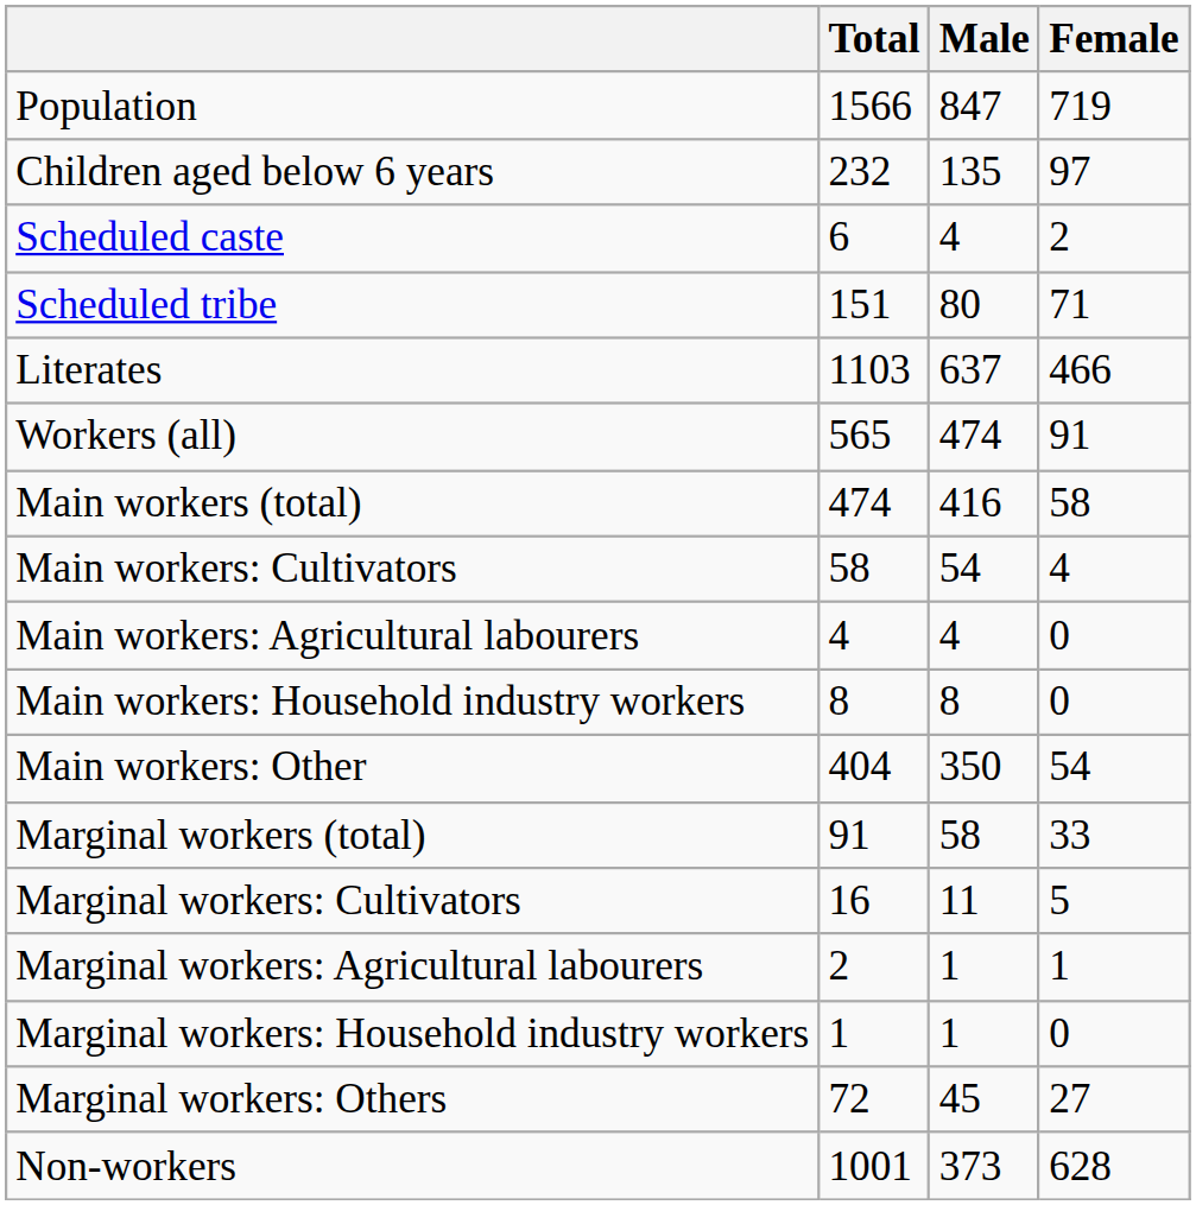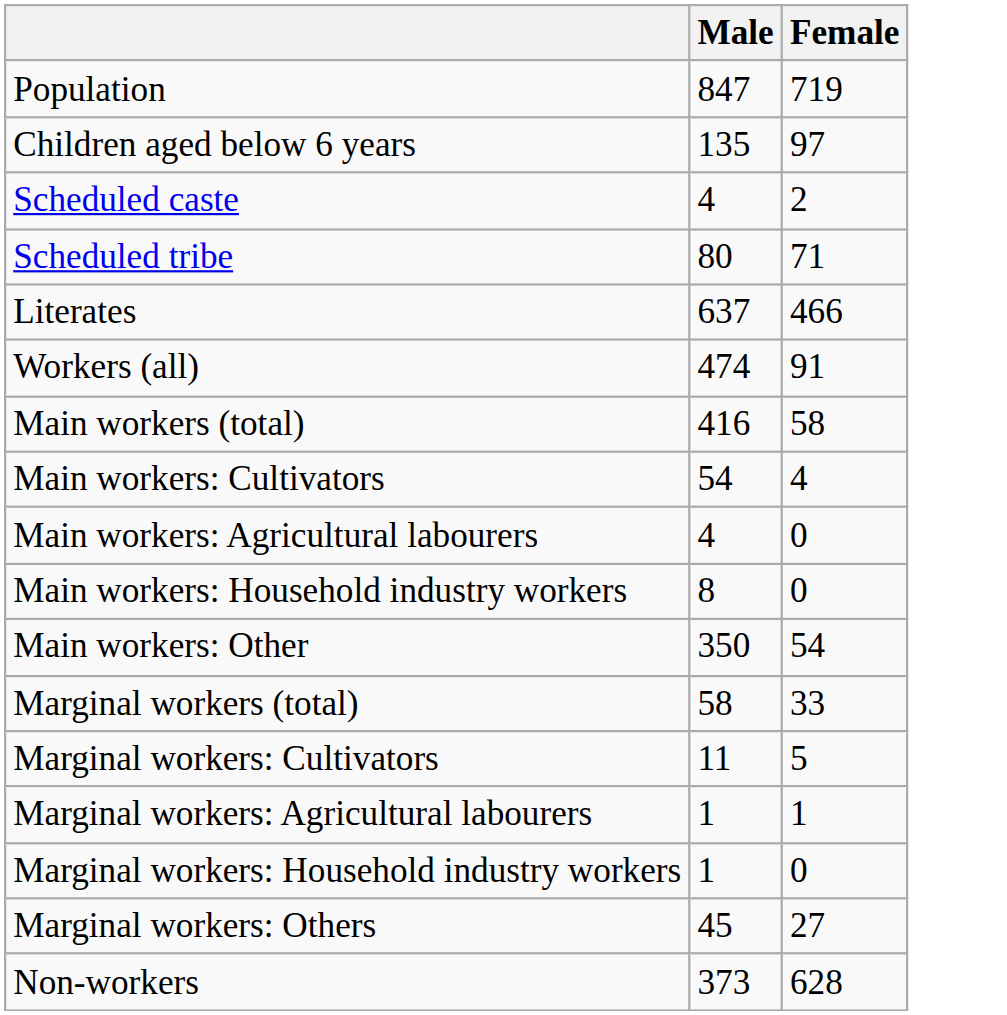 <table class="wikitable sortable">
 <tr>
 <th></th>
-<th>Total</th>
 <th>Male</th>
 <th>Female</th>
 </tr>
 <tr>
 <td>Population</td>
-<td>1566</td>
 <td>847</td>
 <td>719</td>
 </tr>
 <tr>
 <td>Children aged below 6 years</td>
-<td>232</td>
 <td>135</td>
 <td>97</td>
 </tr>
 <tr>
 <td><a href='#'>Scheduled caste</a></td>
-<td>6</td>
 <td>4</td>
 <td>2</td>
 </tr>
 <tr>
 <td><a href='#'>Scheduled tribe</a></td>
-<td>151</td>
 <td>80</td>
 <td>71</td>
 </tr>
 <tr>
 <td>Literates</td>
-<td>1103</td>
 <td>637</td>
 <td>466</td>
 </tr>
 <tr>
 <td>Workers (all)</td>
-<td>565</td>
 <td>474</td>
 <td>91</td>
 </tr>
 <tr>
 <td>Main workers (total)</td>
-<td>474</td>
 <td>416</td>
 <td>58</td>
 </tr>
 <tr>
 <td>Main workers: Cultivators</td>
-<td>58</td>
 <td>54</td>
 <td>4</td>
 </tr>
 <tr>
 <td>Main workers: Agricultural labourers</td>
 <td>4</td>
-<td>4</td>
 <td>0</td>
 </tr>
 <tr>
 <td>Main workers: Household industry workers</td>
 <td>8</td>
-<td>8</td>
 <td>0</td>
 </tr>
 <tr>
 <td>Main workers: Other</td>
-<td>404</td>
 <td>350</td>
 <td>54</td>
 </tr>
 <tr>
 <td>Marginal workers (total)</td>
-<td>91</td>
 <td>58</td>
 <td>33</td>
 </tr>
 <tr>
 <td>Marginal workers: Cultivators</td>
-<td>16</td>
 <td>11</td>
 <td>5</td>
 </tr>
 <tr>
 <td>Marginal workers: Agricultural labourers</td>
-<td>2</td>
 <td>1</td>
 <td>1</td>
 </tr>
 <tr>
 <td>Marginal workers: Household industry workers</td>
 <td>1</td>
-<td>1</td>
 <td>0</td>
 </tr>
 <tr>
 <td>Marginal workers: Others</td>
-<td>72</td>
 <td>45</td>
 <td>27</td>
 </tr>
 <tr>
 <td>Non-workers</td>
-<td>1001</td>
 <td>373</td>
 <td>628</td>
 </tr>
 </table>
